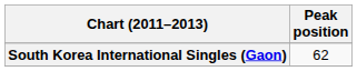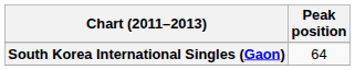 <table class="wikitable plainrowheaders sortable" style="text-align:center;">
 <tr>
 <th scope="col">Chart (2011–2013)</th>
 <th scope="col">Peak<br>position</th>
 </tr>
 <tr>
 </tr>
 <tr>
 </tr>
 <tr>
 </tr>
 <tr>
 </tr>
 <tr>
 </tr>
 <tr>
 </tr>
 <tr>
 </tr>
 <tr>
 </tr>
 <tr>
 </tr>
 <tr>
 </tr>
 <tr>
 <th scope="row">South Korea International Singles (<a href='#'>Gaon</a>)</th>
-<td style="text-align:center;">62</td>
+<td style="text-align:center;">64</td>
 </tr>
 <tr>
 </tr>
 <tr>
 </tr>
 <tr>
 </tr>
 <tr>
 </tr>
 </table>
